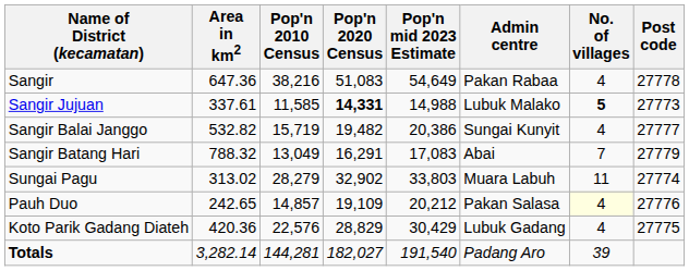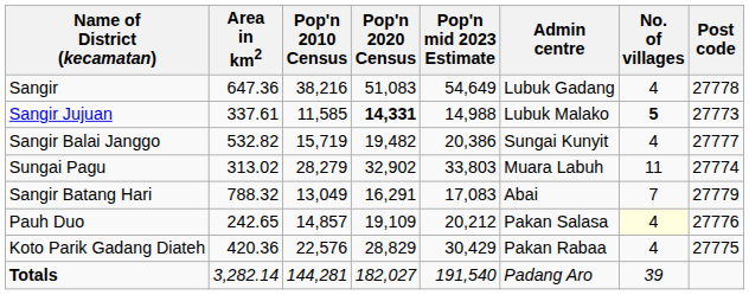 <table class="wikitable">
 <tr>
 <th>Name of<br>District<br>(<em>kecamatan</em>)</th>
 <th>Area <br>in <br>km<sup>2</sup></th>
 <th>Pop'n <br> 2010<br> Census</th>
 <th>Pop'n <br>2020 <br>Census</th>
 <th>Pop'n <br>mid 2023 <br>Estimate</th>
 <th>Admin<br> centre</th>
 <th>No.<br>of<br>villages</th>
 <th>Post<br>code</th>
 </tr>
 <tr>
 <td>Sangir</td>
 <td align="right">647.36</td>
 <td align="right">38,216</td>
 <td align="right">51,083</td>
 <td align="right">54,649</td>
-<td>Pakan Rabaa</td>
+<td>Lubuk Gadang</td>
 <td align="center">4</td>
 <td>27778</td>
 </tr>
 <tr>
 <td><a href='#'>Sangir Jujuan</a></td>
 <td align="right">337.61</td>
 <td align="right">11,585</td>
 <td align="right"><strong>14,331</strong></td>
 <td align="right">14,988</td>
 <td>Lubuk Malako</td>
 <td align="center"><strong>5</strong></td>
 <td>27773</td>
 </tr>
 <tr>
 <td>Sangir Balai Janggo</td>
 <td align="right">532.82</td>
 <td align="right">15,719</td>
 <td align="right">19,482</td>
 <td align="right">20,386</td>
 <td>Sungai Kunyit</td>
 <td align="center">4</td>
 <td>27777</td>
 </tr>
 <tr>
+<td>Sungai Pagu</td>
+<td align="right">313.02</td>
+<td align="right">28,279</td>
+<td align="right">32,902</td>
+<td align="right">33,803</td>
+<td>Muara Labuh</td>
+<td align="center">11</td>
+<td>27774</td>
+</tr>
+<tr>
 <td>Sangir Batang Hari</td>
 <td align="right">788.32</td>
 <td align="right">13,049</td>
 <td align="right">16,291</td>
 <td align="right">17,083</td>
 <td>Abai</td>
 <td align="center">7</td>
 <td>27779</td>
-</tr>
-<tr>
-<td>Sungai Pagu</td>
-<td align="right">313.02</td>
-<td align="right">28,279</td>
-<td align="right">32,902</td>
-<td align="right">33,803</td>
-<td>Muara Labuh</td>
-<td align="center">11</td>
-<td>27774</td>
 </tr>
 <tr>
 <td>Pauh Duo</td>
 <td align="right">242.65</td>
 <td align="right">14,857</td>
 <td align="right">19,109</td>
 <td align="right">20,212</td>
 <td>Pakan Salasa</td>
 <td align="center" style="background: lightyellow;">4</td>
 <td>27776</td>
 </tr>
 <tr>
 <td>Koto Parik Gadang Diateh</td>
 <td align="right">420.36</td>
 <td align="right">22,576</td>
 <td align="right">28,829</td>
 <td align="right">30,429</td>
-<td>Lubuk Gadang</td>
+<td>Pakan Rabaa</td>
 <td align="center">4</td>
 <td>27775</td>
 </tr>
 <tr>
 <td><strong>Totals</strong></td>
 <td align="right"><em>3,282.14</em></td>
 <td align="right"><em>144,281</em></td>
 <td align="right"><em>182,027</em></td>
 <td align="right"><em>191,540</em></td>
 <td><em>Padang Aro</em></td>
 <td align="center"><em>39</em></td>
 <td></td>
 </tr>
 </table>
